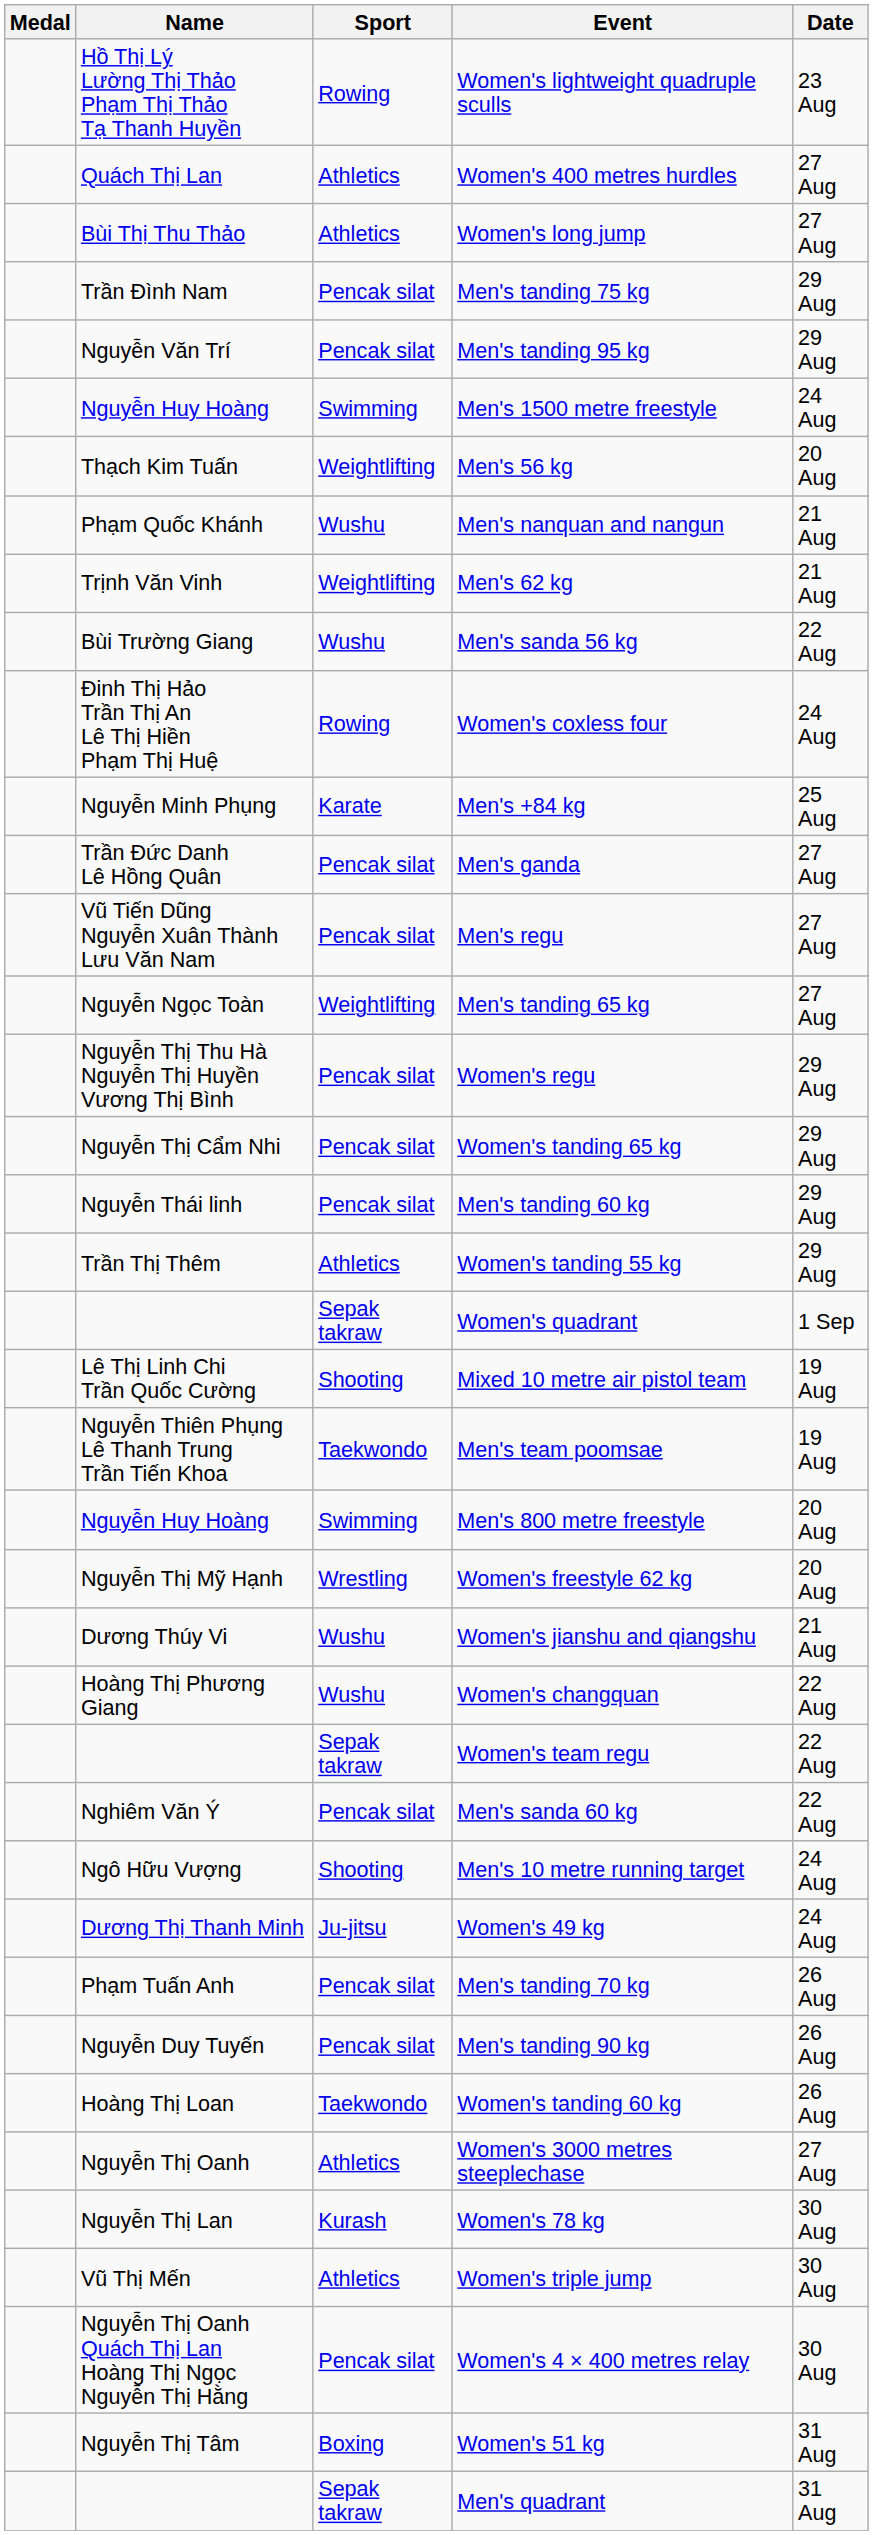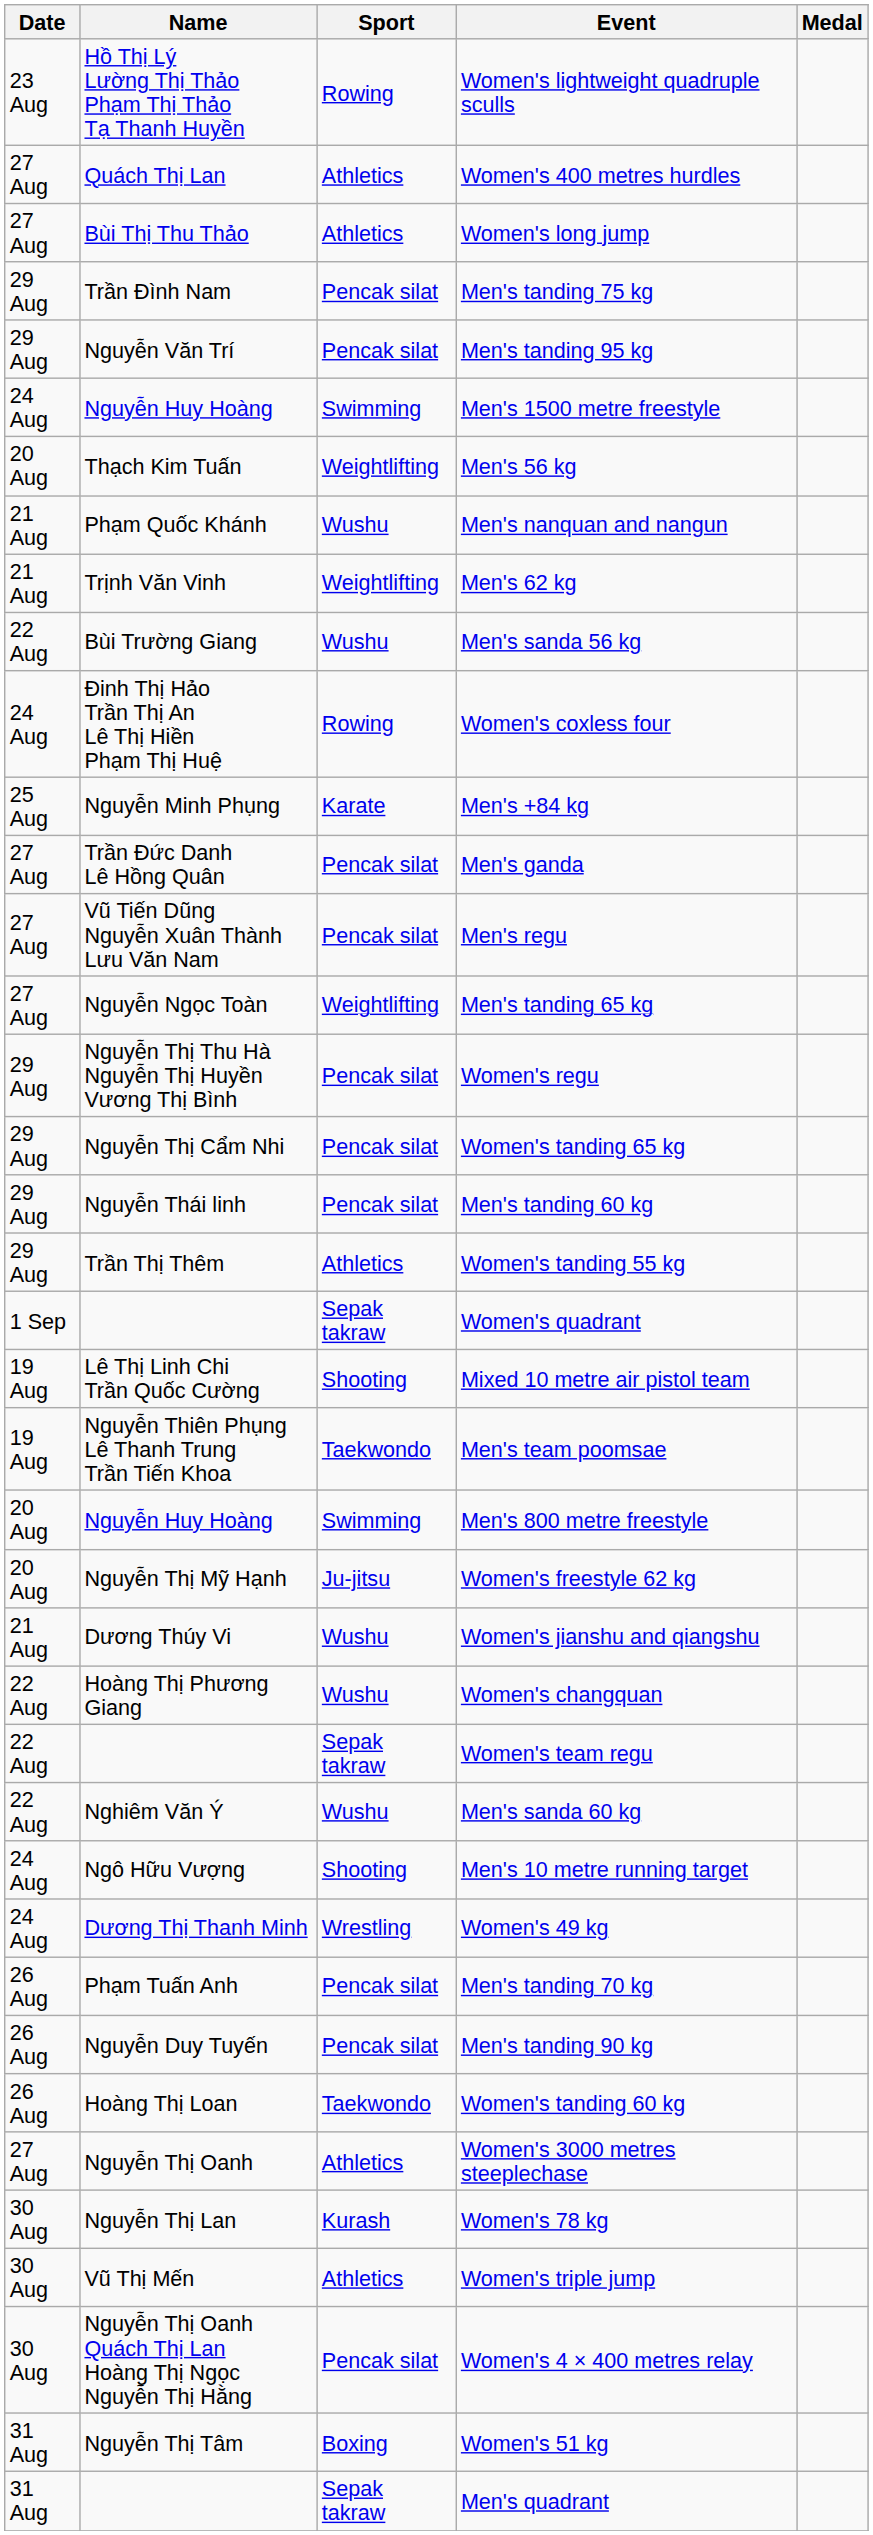 <table class="wikitable sortable"  style="font-size:95%">
 <tr>
-<th>Medal</th>
+<th>Date</th>
 <th>Name</th>
 <th>Sport</th>
 <th>Event</th>
-<th>Date</th>
+<th>Medal</th>
 </tr>
 <tr>
-<td></td>
+<td>23 Aug</td>
 <td><a href='#'>Hồ Thị Lý</a><br><a href='#'>Lường Thị Thảo</a><br><a href='#'>Phạm Thị Thảo</a><br><a href='#'>Tạ Thanh Huyền</a></td>
 <td><a href='#'>Rowing</a></td>
 <td><a href='#'>Women's lightweight quadruple sculls</a></td>
-<td>23 Aug</td>
+<td></td>
 </tr>
 <tr>
-<td></td>
+<td>27 Aug</td>
 <td><a href='#'>Quách Thị Lan</a></td>
 <td><a href='#'>Athletics</a></td>
 <td><a href='#'>Women's 400 metres hurdles</a></td>
-<td>27 Aug</td>
+<td></td>
 </tr>
 <tr>
-<td></td>
+<td>27 Aug</td>
 <td><a href='#'>Bùi Thị Thu Thảo</a></td>
 <td><a href='#'>Athletics</a></td>
 <td><a href='#'>Women's long jump</a></td>
-<td>27 Aug</td>
+<td></td>
 </tr>
 <tr>
-<td></td>
+<td>29 Aug</td>
 <td>Trần Đình Nam</td>
 <td><a href='#'>Pencak silat</a></td>
 <td><a href='#'>Men's tanding 75 kg</a></td>
-<td>29 Aug</td>
+<td></td>
 </tr>
 <tr>
-<td></td>
+<td>29 Aug</td>
 <td>Nguyễn Văn Trí</td>
 <td><a href='#'>Pencak silat</a></td>
 <td><a href='#'>Men's tanding 95 kg</a></td>
-<td>29 Aug</td>
+<td></td>
 </tr>
 <tr>
-<td></td>
+<td>24 Aug</td>
 <td><a href='#'>Nguyễn Huy Hoàng</a></td>
 <td><a href='#'>Swimming</a></td>
 <td><a href='#'>Men's 1500 metre freestyle</a></td>
-<td>24 Aug</td>
+<td></td>
 </tr>
 <tr>
-<td></td>
+<td>20 Aug</td>
 <td>Thạch Kim Tuấn</td>
 <td><a href='#'>Weightlifting</a></td>
 <td><a href='#'>Men's 56 kg</a></td>
-<td>20 Aug</td>
+<td></td>
 </tr>
 <tr>
-<td></td>
+<td>21 Aug</td>
 <td>Phạm Quốc Khánh</td>
 <td><a href='#'>Wushu</a></td>
 <td><a href='#'>Men's nanquan and nangun</a></td>
-<td>21 Aug</td>
+<td></td>
 </tr>
 <tr>
-<td></td>
+<td>21 Aug</td>
 <td>Trịnh Văn Vinh</td>
 <td><a href='#'>Weightlifting</a></td>
 <td><a href='#'>Men's 62 kg</a></td>
-<td>21 Aug</td>
+<td></td>
 </tr>
 <tr>
-<td></td>
+<td>22 Aug</td>
 <td>Bùi Trường Giang</td>
 <td><a href='#'>Wushu</a></td>
 <td><a href='#'>Men's sanda 56 kg</a></td>
-<td>22 Aug</td>
+<td></td>
 </tr>
 <tr>
-<td></td>
+<td>24 Aug</td>
 <td>Đinh Thị Hảo<br>Trần Thị An<br>Lê Thị Hiền<br>Phạm Thị Huệ</td>
 <td><a href='#'>Rowing</a></td>
 <td><a href='#'>Women's coxless four</a></td>
-<td>24 Aug</td>
+<td></td>
 </tr>
 <tr>
-<td></td>
+<td>25 Aug</td>
 <td>Nguyễn Minh Phụng</td>
 <td><a href='#'>Karate</a></td>
 <td><a href='#'>Men's +84 kg</a></td>
-<td>25 Aug</td>
+<td></td>
 </tr>
 <tr>
-<td></td>
+<td>27 Aug</td>
 <td>Trần Đức Danh<br>Lê Hồng Quân</td>
 <td><a href='#'>Pencak silat</a></td>
 <td><a href='#'>Men's ganda</a></td>
-<td>27 Aug</td>
+<td></td>
 </tr>
 <tr>
-<td></td>
+<td>27 Aug</td>
 <td>Vũ Tiến Dũng<br>Nguyễn Xuân Thành<br>Lưu Văn Nam</td>
 <td><a href='#'>Pencak silat</a></td>
 <td><a href='#'>Men's regu</a></td>
-<td>27 Aug</td>
+<td></td>
 </tr>
 <tr>
-<td></td>
+<td>27 Aug</td>
 <td>Nguyễn Ngọc Toàn</td>
 <td><a href='#'>Weightlifting</a></td>
 <td><a href='#'>Men's tanding 65 kg</a></td>
-<td>27 Aug</td>
+<td></td>
 </tr>
 <tr>
-<td></td>
+<td>29 Aug</td>
 <td>Nguyễn Thị Thu Hà<br>Nguyễn Thị Huyền<br>Vương Thị Bình</td>
 <td><a href='#'>Pencak silat</a></td>
 <td><a href='#'>Women's regu</a></td>
-<td>29 Aug</td>
+<td></td>
 </tr>
 <tr>
-<td></td>
+<td>29 Aug</td>
 <td>Nguyễn Thị Cẩm Nhi</td>
 <td><a href='#'>Pencak silat</a></td>
 <td><a href='#'>Women's tanding 65 kg</a></td>
-<td>29 Aug</td>
+<td></td>
 </tr>
 <tr>
-<td></td>
+<td>29 Aug</td>
 <td>Nguyễn Thái linh</td>
 <td><a href='#'>Pencak silat</a></td>
 <td><a href='#'>Men's tanding 60 kg</a></td>
-<td>29 Aug</td>
+<td></td>
 </tr>
 <tr>
-<td></td>
+<td>29 Aug</td>
 <td>Trần Thị Thêm</td>
 <td><a href='#'>Athletics</a></td>
 <td><a href='#'>Women's tanding 55 kg</a></td>
-<td>29 Aug</td>
+<td></td>
 </tr>
 <tr>
-<td></td>
+<td>1 Sep</td>
 <td></td>
 <td><a href='#'>Sepak takraw</a></td>
 <td><a href='#'>Women's quadrant</a></td>
-<td>1 Sep</td>
+<td></td>
 </tr>
 <tr>
-<td></td>
+<td>19 Aug</td>
 <td>Lê Thị Linh Chi<br>Trần Quốc Cường</td>
 <td><a href='#'>Shooting</a></td>
 <td><a href='#'>Mixed 10 metre air pistol team</a></td>
-<td>19 Aug</td>
+<td></td>
 </tr>
 <tr>
-<td></td>
+<td>19 Aug</td>
 <td>Nguyễn Thiên Phụng<br>Lê Thanh Trung<br>Trần Tiến Khoa</td>
 <td><a href='#'>Taekwondo</a></td>
 <td><a href='#'>Men's team poomsae</a></td>
-<td>19 Aug</td>
+<td></td>
 </tr>
 <tr>
-<td></td>
+<td>20 Aug</td>
 <td><a href='#'>Nguyễn Huy Hoàng</a></td>
 <td><a href='#'>Swimming</a></td>
 <td><a href='#'>Men's 800 metre freestyle</a></td>
-<td>20 Aug</td>
+<td></td>
 </tr>
 <tr>
+<td>20 Aug</td>
+<td>Nguyễn Thị Mỹ Hạnh</td>
+<td><a href='#'>Ju-jitsu</a></td>
+<td><a href='#'>Women's freestyle 62 kg</a></td>
 <td></td>
-<td>Nguyễn Thị Mỹ Hạnh</td>
-<td><a href='#'>Wrestling</a></td>
-<td><a href='#'>Women's freestyle 62 kg</a></td>
-<td>20 Aug</td>
 </tr>
 <tr>
-<td></td>
+<td>21 Aug</td>
 <td>Dương Thúy Vi</td>
 <td><a href='#'>Wushu</a></td>
 <td><a href='#'>Women's jianshu and qiangshu</a></td>
-<td>21 Aug</td>
+<td></td>
 </tr>
 <tr>
-<td></td>
+<td>22 Aug</td>
 <td>Hoàng Thị Phương Giang</td>
 <td><a href='#'>Wushu</a></td>
 <td><a href='#'>Women's changquan</a></td>
-<td>22 Aug</td>
+<td></td>
 </tr>
 <tr>
-<td></td>
+<td>22 Aug</td>
 <td></td>
 <td><a href='#'>Sepak takraw</a></td>
 <td><a href='#'>Women's team regu</a></td>
-<td>22 Aug</td>
+<td></td>
 </tr>
 <tr>
+<td>22 Aug</td>
+<td>Nghiêm Văn Ý</td>
+<td><a href='#'>Wushu</a></td>
+<td><a href='#'>Men's sanda 60 kg</a></td>
 <td></td>
-<td>Nghiêm Văn Ý</td>
-<td><a href='#'>Pencak silat</a></td>
-<td><a href='#'>Men's sanda 60 kg</a></td>
-<td>22 Aug</td>
 </tr>
 <tr>
-<td></td>
+<td>24 Aug</td>
 <td>Ngô Hữu Vượng</td>
 <td><a href='#'>Shooting</a></td>
 <td><a href='#'>Men's 10 metre running target</a></td>
-<td>24 Aug</td>
+<td></td>
 </tr>
 <tr>
+<td>24 Aug</td>
+<td><a href='#'>Dương Thị Thanh Minh</a></td>
+<td><a href='#'>Wrestling</a></td>
+<td><a href='#'>Women's 49 kg</a></td>
 <td></td>
-<td><a href='#'>Dương Thị Thanh Minh</a></td>
-<td><a href='#'>Ju-jitsu</a></td>
-<td><a href='#'>Women's 49 kg</a></td>
-<td>24 Aug</td>
 </tr>
 <tr>
-<td></td>
+<td>26 Aug</td>
 <td>Phạm Tuấn Anh</td>
 <td><a href='#'>Pencak silat</a></td>
 <td><a href='#'>Men's tanding 70 kg</a></td>
-<td>26 Aug</td>
+<td></td>
 </tr>
 <tr>
-<td></td>
+<td>26 Aug</td>
 <td>Nguyễn Duy Tuyến</td>
 <td><a href='#'>Pencak silat</a></td>
 <td><a href='#'>Men's tanding 90 kg</a></td>
-<td>26 Aug</td>
+<td></td>
 </tr>
 <tr>
-<td></td>
+<td>26 Aug</td>
 <td>Hoàng Thị Loan</td>
 <td><a href='#'>Taekwondo</a></td>
 <td><a href='#'>Women's tanding 60 kg</a></td>
-<td>26 Aug</td>
+<td></td>
 </tr>
 <tr>
-<td></td>
+<td>27 Aug</td>
 <td>Nguyễn Thị Oanh</td>
 <td><a href='#'>Athletics</a></td>
 <td><a href='#'>Women's 3000 metres steeplechase</a></td>
-<td>27 Aug</td>
+<td></td>
 </tr>
 <tr>
-<td></td>
+<td>30 Aug</td>
 <td>Nguyễn Thị Lan</td>
 <td><a href='#'>Kurash</a></td>
 <td><a href='#'>Women's 78 kg</a></td>
-<td>30 Aug</td>
+<td></td>
 </tr>
 <tr>
-<td></td>
+<td>30 Aug</td>
 <td>Vũ Thị Mến</td>
 <td><a href='#'>Athletics</a></td>
 <td><a href='#'>Women's triple jump</a></td>
-<td>30 Aug</td>
+<td></td>
 </tr>
 <tr>
-<td></td>
+<td>30 Aug</td>
 <td>Nguyễn Thị Oanh<br><a href='#'>Quách Thị Lan</a><br>Hoàng Thị Ngọc<br>Nguyễn Thị Hằng</td>
 <td><a href='#'>Pencak silat</a></td>
 <td><a href='#'>Women's 4 × 400 metres relay</a></td>
-<td>30 Aug</td>
+<td></td>
 </tr>
 <tr>
-<td></td>
+<td>31 Aug</td>
 <td>Nguyễn Thị Tâm</td>
 <td><a href='#'>Boxing</a></td>
 <td><a href='#'>Women's 51 kg</a></td>
-<td>31 Aug</td>
+<td></td>
 </tr>
 <tr>
-<td></td>
+<td>31 Aug</td>
 <td></td>
 <td><a href='#'>Sepak takraw</a></td>
 <td><a href='#'>Men's quadrant</a></td>
-<td>31 Aug</td>
+<td></td>
 </tr>
 </table>
